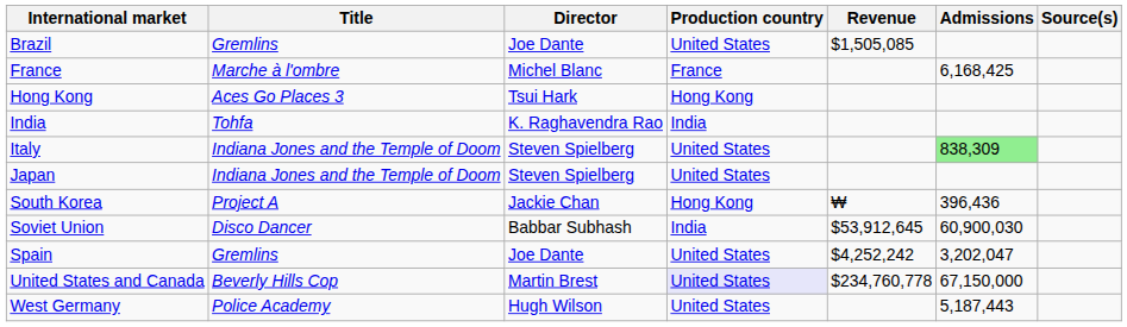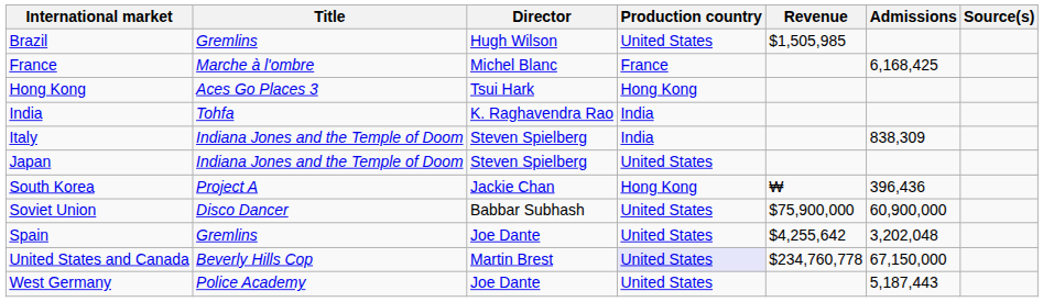 <table class="wikitable sortable" style="margin:auto; margin:auto;">
 <tr>
 <th>International market</th>
 <th>Title</th>
 <th>Director</th>
 <th>Production country</th>
 <th>Revenue</th>
 <th>Admissions</th>
 <th>Source(s)</th>
 </tr>
 <tr>
 <td><a href='#'>Brazil</a></td>
 <td><em><a href='#'>Gremlins</a></em></td>
-<td><a href='#'>Joe Dante</a></td>
+<td><a href='#'>Hugh Wilson</a></td>
 <td><a href='#'>United States</a></td>
-<td>$1,505,085</td>
+<td>$1,505,985</td>
 <td></td>
 <td></td>
 </tr>
 <tr>
 <td><a href='#'>France</a></td>
 <td><em><a href='#'>Marche à l'ombre</a></em></td>
 <td><a href='#'>Michel Blanc</a></td>
 <td><a href='#'>France</a></td>
 <td></td>
 <td>6,168,425</td>
 <td></td>
 </tr>
 <tr>
 <td><a href='#'>Hong Kong</a></td>
 <td><em><a href='#'>Aces Go Places 3</a></em></td>
 <td><a href='#'>Tsui Hark</a></td>
 <td><a href='#'>Hong Kong</a></td>
 <td></td>
 <td></td>
 <td></td>
 </tr>
 <tr>
 <td><a href='#'>India</a></td>
 <td><em><a href='#'>Tohfa</a></em></td>
 <td><a href='#'>K. Raghavendra Rao</a></td>
 <td><a href='#'>India</a></td>
 <td></td>
 <td></td>
 <td></td>
 </tr>
 <tr>
 <td><a href='#'>Italy</a></td>
 <td><em><a href='#'>Indiana Jones and the Temple of Doom</a></em></td>
 <td><a href='#'>Steven Spielberg</a></td>
-<td><a href='#'>United States</a></td>
+<td><a href='#'>India</a></td>
 <td></td>
-<td style="background: lightgreen;">838,309</td>
+<td>838,309</td>
 <td></td>
 </tr>
 <tr>
 <td><a href='#'>Japan</a></td>
 <td><em><a href='#'>Indiana Jones and the Temple of Doom</a></em></td>
 <td><a href='#'>Steven Spielberg</a></td>
 <td><a href='#'>United States</a></td>
 <td></td>
 <td></td>
 <td></td>
 </tr>
 <tr>
 <td><a href='#'>South Korea</a></td>
 <td><em><a href='#'>Project A</a></em></td>
 <td><a href='#'>Jackie Chan</a></td>
 <td><a href='#'>Hong Kong</a></td>
 <td>₩</td>
 <td>396,436</td>
 <td></td>
 </tr>
 <tr>
 <td><a href='#'>Soviet Union</a></td>
 <td><em><a href='#'>Disco Dancer</a></em></td>
 <td>Babbar Subhash</td>
-<td><a href='#'>India</a></td>
-<td>$53,912,645</td>
-<td>60,900,030</td>
+<td><a href='#'>United States</a></td>
+<td>$75,900,000</td>
+<td>60,900,000</td>
 <td></td>
 </tr>
 <tr>
 <td><a href='#'>Spain</a></td>
 <td><em><a href='#'>Gremlins</a></em></td>
 <td><a href='#'>Joe Dante</a></td>
 <td><a href='#'>United States</a></td>
-<td>$4,252,242</td>
-<td>3,202,047</td>
+<td>$4,255,642</td>
+<td>3,202,048</td>
 <td></td>
 </tr>
 <tr>
 <td><a href='#'>United States and Canada</a></td>
 <td><em><a href='#'>Beverly Hills Cop</a></em></td>
 <td><a href='#'>Martin Brest</a></td>
 <td style="background: lavender;"><a href='#'>United States</a></td>
 <td>$234,760,778</td>
 <td>67,150,000</td>
 <td></td>
 </tr>
 <tr>
 <td><a href='#'>West Germany</a></td>
 <td><em><a href='#'>Police Academy</a></em></td>
-<td><a href='#'>Hugh Wilson</a></td>
+<td><a href='#'>Joe Dante</a></td>
 <td><a href='#'>United States</a></td>
 <td></td>
 <td>5,187,443</td>
 <td></td>
 </tr>
 </table>
